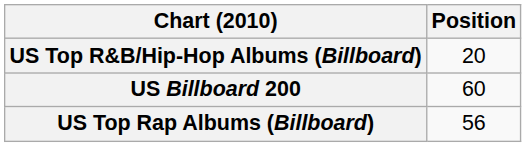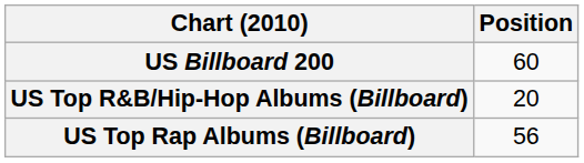 <table class="wikitable sortable plainrowheaders" style="text-align:center">
 <tr>
 <th scope="col">Chart (2010)</th>
 <th scope="col">Position</th>
 </tr>
 <tr>
+<th scope="row">US <em>Billboard</em> 200</th>
+<td>60</td>
+</tr>
+<tr>
 <th scope="row">US Top R&B/Hip-Hop Albums (<em>Billboard</em>)</th>
 <td style="text-align:center;">20</td>
-</tr>
-<tr>
-<th scope="row">US <em>Billboard</em> 200</th>
-<td>60</td>
 </tr>
 <tr>
 <th scope="row">US Top Rap Albums (<em>Billboard</em>)</th>
 <td style="text-align:center;">56</td>
 </tr>
 </table>
